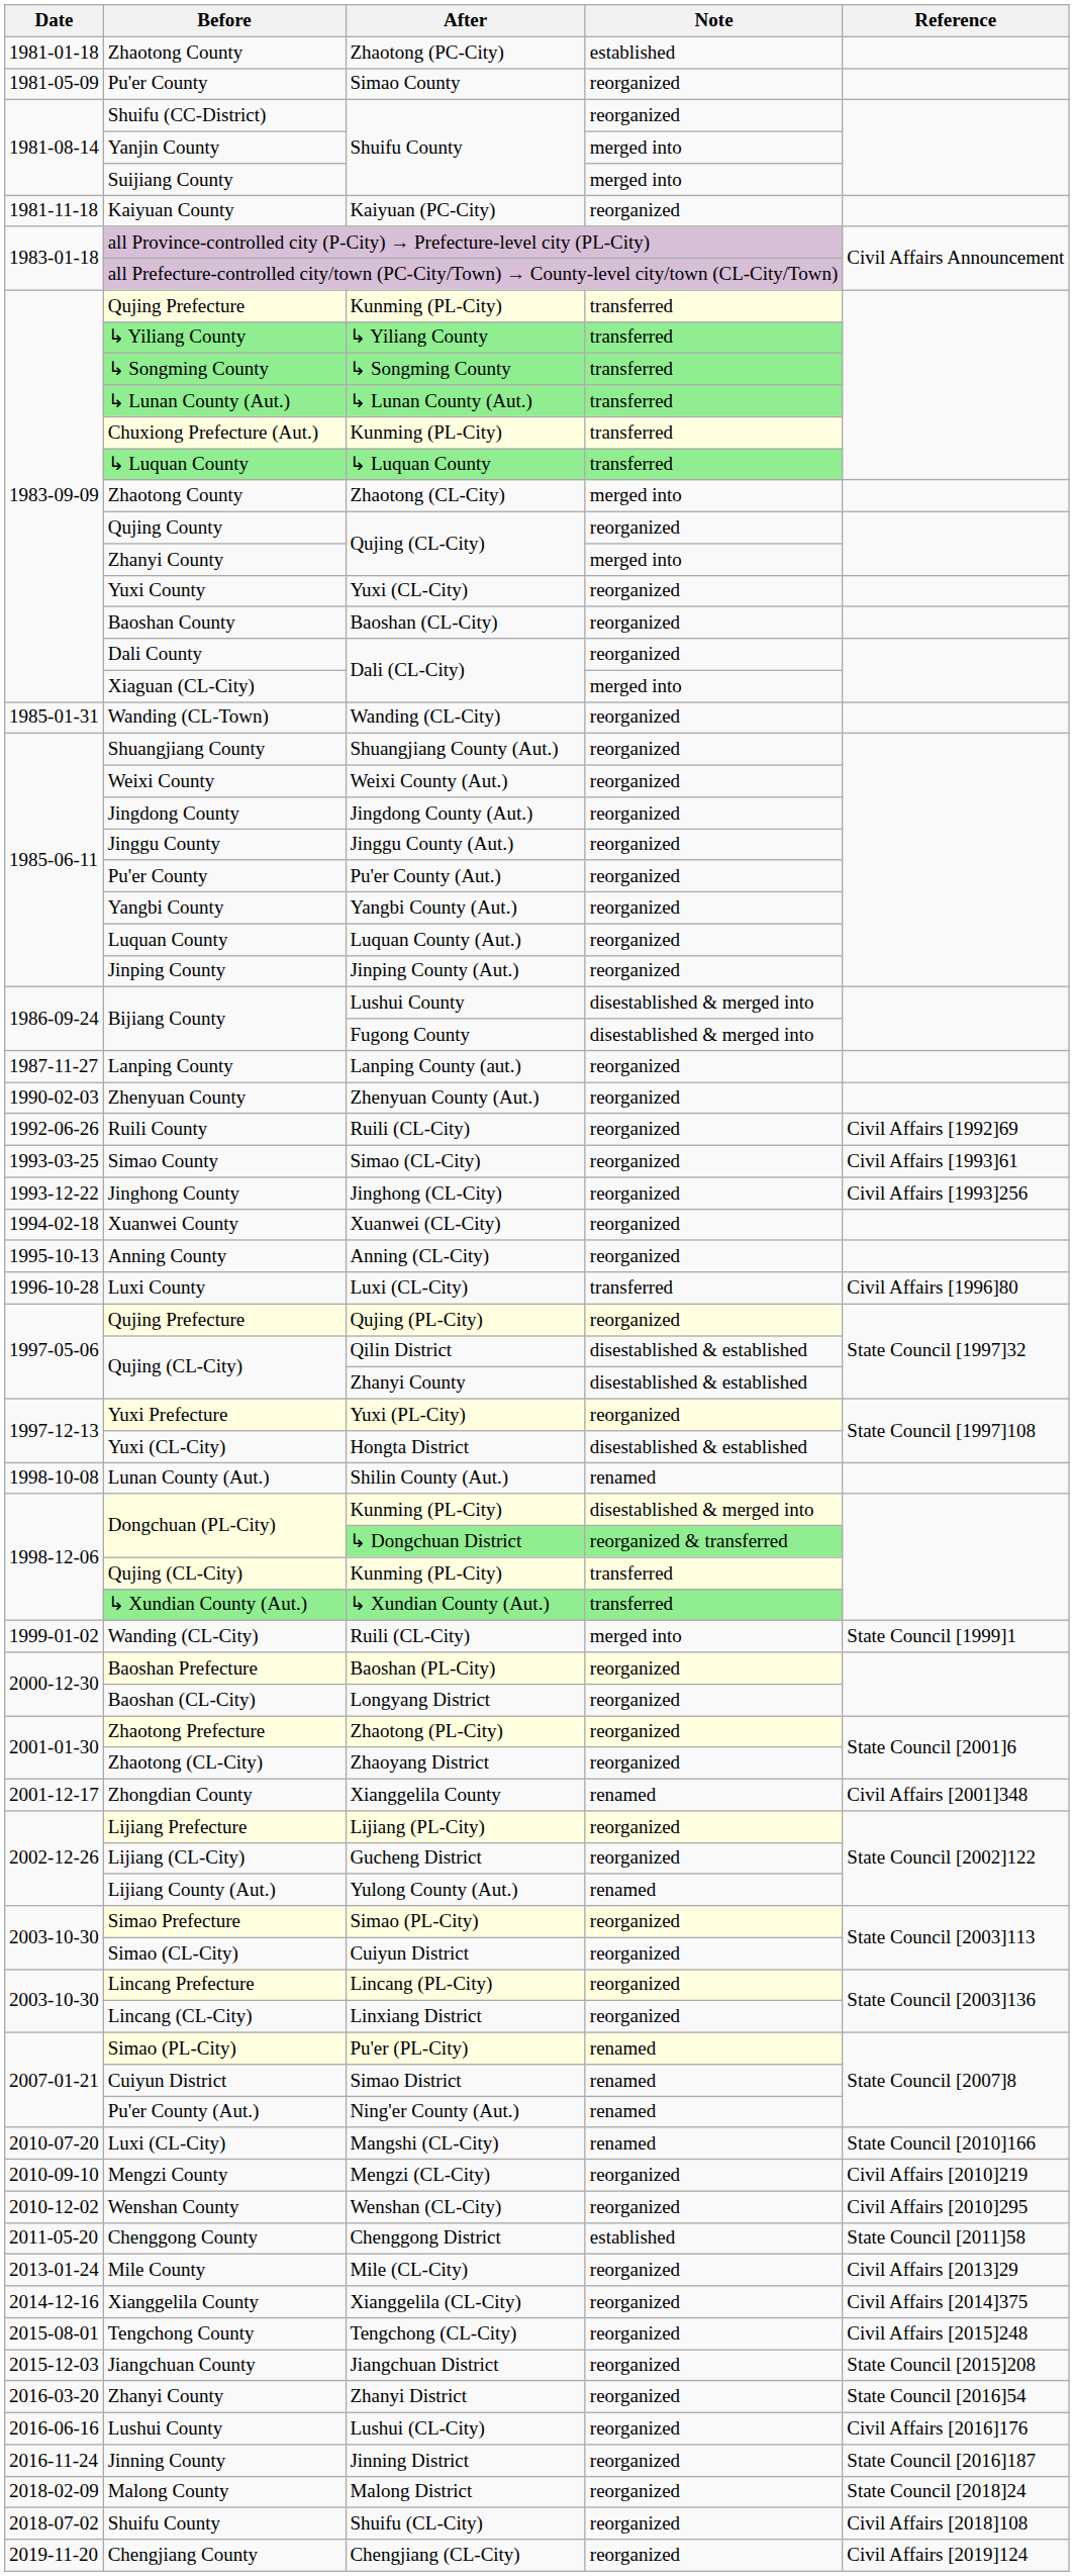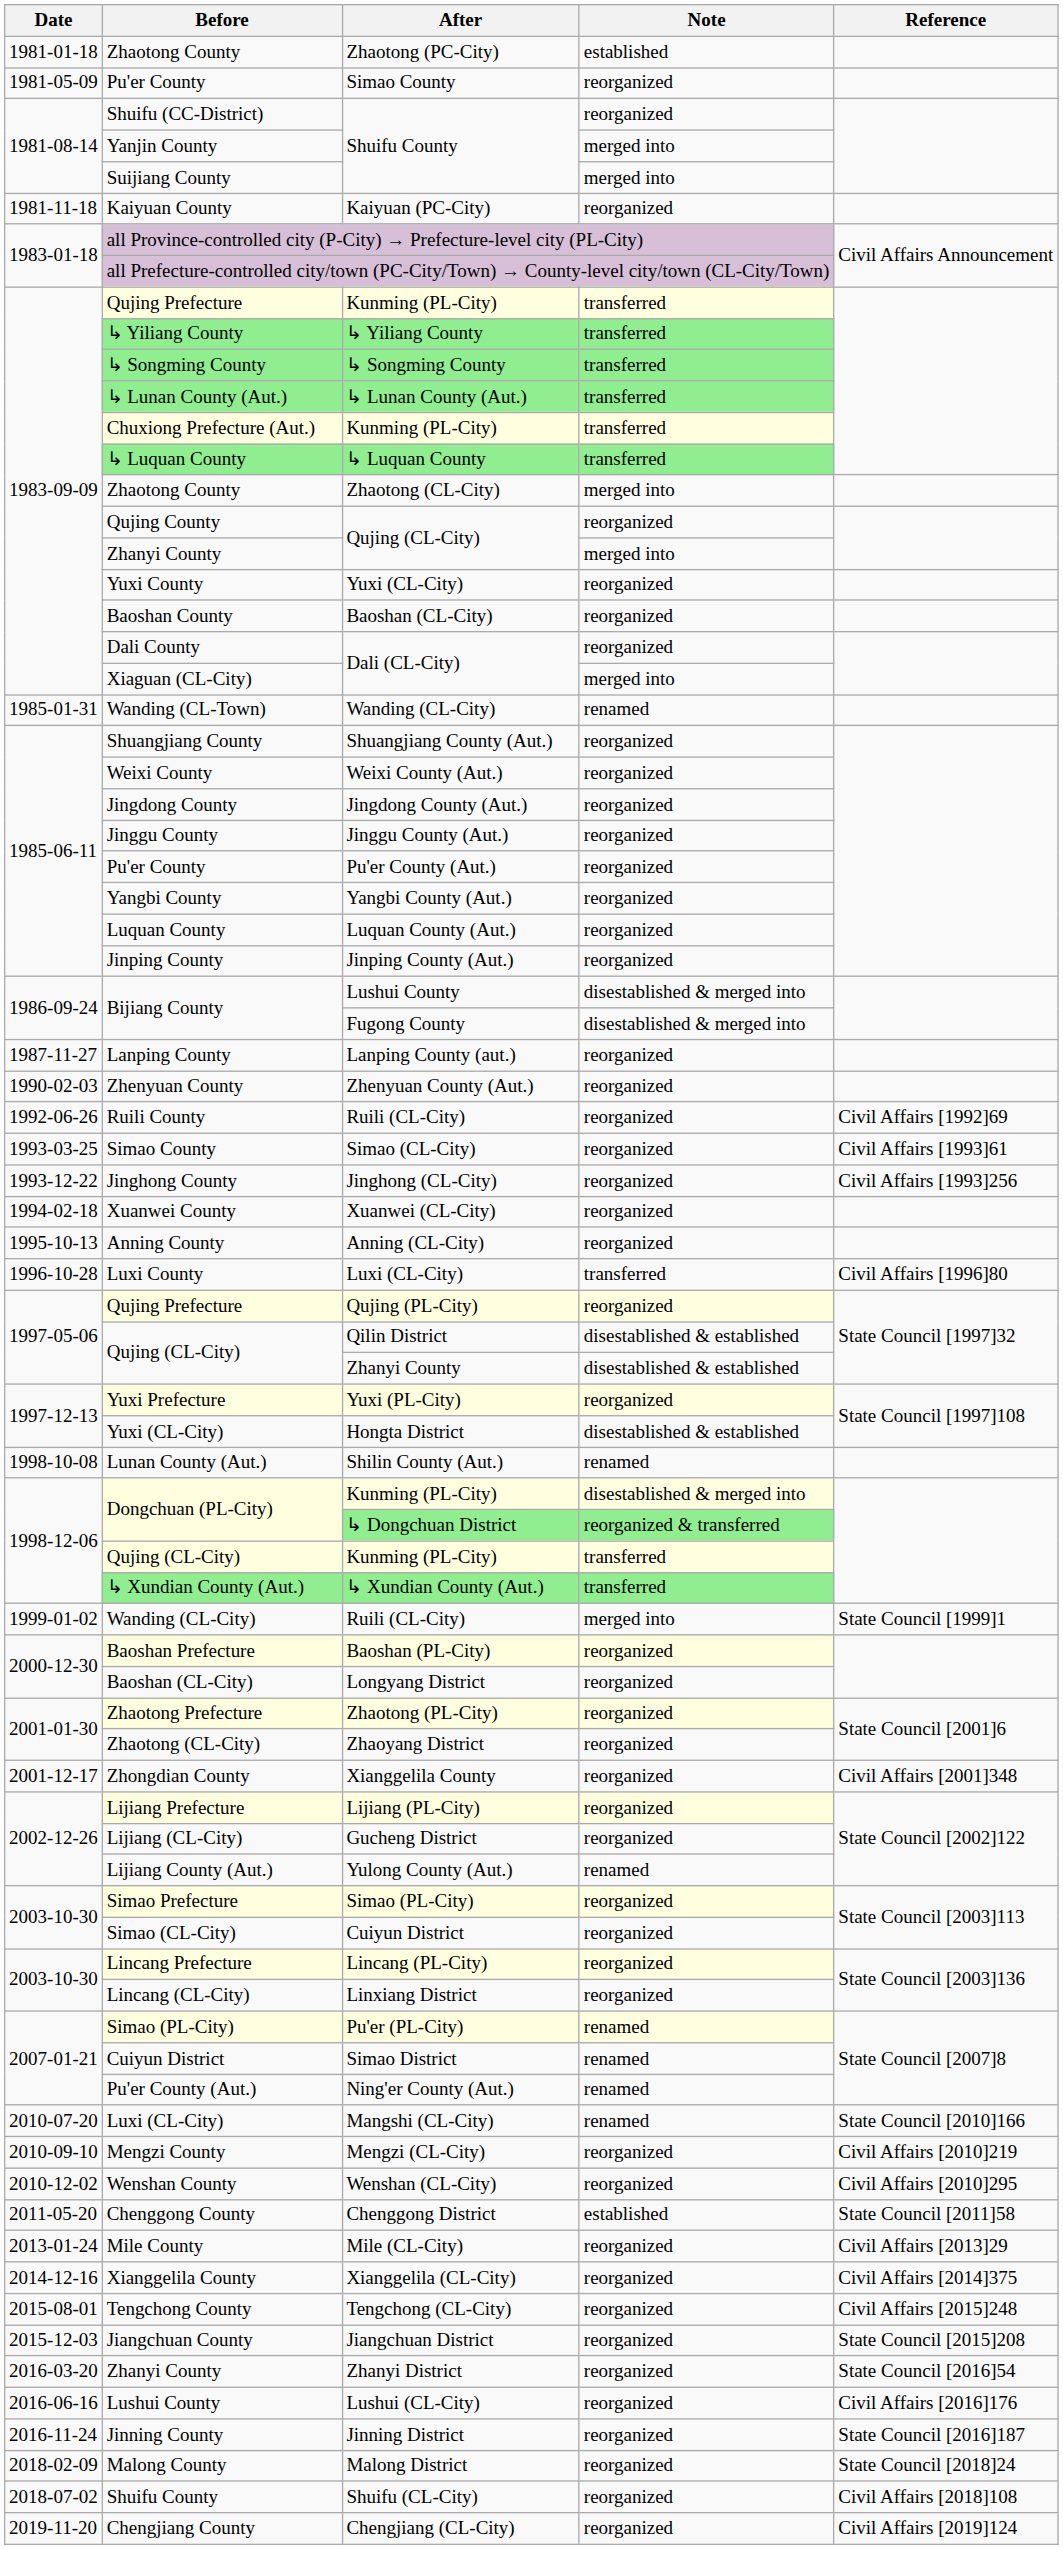 <table class="wikitable" style="font-size:90%;" align="center">
 <tr>
 <th>Date</th>
 <th>Before</th>
 <th>After</th>
 <th>Note</th>
 <th>Reference</th>
 </tr>
 <tr>
 <td>1981-01-18</td>
 <td> Zhaotong County</td>
 <td>Zhaotong (PC-City)</td>
 <td>established</td>
 <td></td>
 </tr>
 <tr>
 <td>1981-05-09</td>
 <td>  Pu'er County</td>
 <td>Simao County</td>
 <td>reorganized</td>
 <td></td>
 </tr>
 <tr>
 <td rowspan="3">1981-08-14</td>
 <td>Shuifu (CC-District)</td>
 <td rowspan="3">Shuifu County</td>
 <td>reorganized</td>
 <td rowspan="3"></td>
 </tr>
 <tr>
 <td> Yanjin County</td>
 <td>merged into</td>
 </tr>
 <tr>
 <td> Suijiang County</td>
 <td>merged into</td>
 </tr>
 <tr>
 <td>1981-11-18</td>
 <td>Kaiyuan County</td>
 <td>Kaiyuan (PC-City)</td>
 <td>reorganized</td>
 <td></td>
 </tr>
 <tr>
 <td rowspan="2">1983-01-18</td>
 <td bgcolor="thistle" colspan="3">all Province-controlled city (P-City) → Prefecture-level city (PL-City)</td>
 <td rowspan="2">Civil Affairs Announcement</td>
 </tr>
 <tr>
 <td bgcolor="thistle" colspan="3">all Prefecture-controlled city/town (PC-City/Town) → County-level city/town (CL-City/Town)</td>
 </tr>
 <tr>
 <td rowspan="13">1983-09-09</td>
 <td bgcolor="lightyellow"> Qujing Prefecture</td>
 <td bgcolor="lightyellow">Kunming (PL-City)</td>
 <td bgcolor="lightyellow">transferred</td>
 <td rowspan="6"></td>
 </tr>
 <tr bgcolor="lightgreen">
 <td>↳ Yiliang County</td>
 <td>↳ Yiliang County</td>
 <td>transferred</td>
 </tr>
 <tr bgcolor="lightgreen">
 <td>↳ Songming County</td>
 <td>↳ Songming County</td>
 <td>transferred</td>
 </tr>
 <tr bgcolor="lightgreen">
 <td>↳ Lunan County (Aut.)</td>
 <td>↳ Lunan County (Aut.)</td>
 <td>transferred</td>
 </tr>
 <tr>
 <td bgcolor="lightyellow"> Chuxiong Prefecture (Aut.)</td>
 <td bgcolor="lightyellow">Kunming (PL-City)</td>
 <td bgcolor="lightyellow">transferred</td>
 </tr>
 <tr bgcolor="lightgreen">
 <td>↳ Luquan County</td>
 <td>↳ Luquan County</td>
 <td>transferred</td>
 </tr>
 <tr>
 <td>Zhaotong County</td>
 <td>Zhaotong (CL-City)</td>
 <td>merged into</td>
 <td></td>
 </tr>
 <tr>
 <td>Qujing County</td>
 <td rowspan="2">Qujing (CL-City)</td>
 <td>reorganized</td>
 <td rowspan="2"></td>
 </tr>
 <tr>
 <td>Zhanyi County</td>
 <td>merged into</td>
 </tr>
 <tr>
 <td>Yuxi County</td>
 <td>Yuxi (CL-City)</td>
 <td>reorganized</td>
 <td></td>
 </tr>
 <tr>
 <td>Baoshan County</td>
 <td>Baoshan (CL-City)</td>
 <td>reorganized</td>
 <td></td>
 </tr>
 <tr>
 <td>Dali County</td>
 <td rowspan="2">Dali (CL-City)</td>
 <td>reorganized</td>
 <td rowspan="2"></td>
 </tr>
 <tr>
 <td>Xiaguan (CL-City)</td>
 <td>merged into</td>
 </tr>
 <tr>
 <td>1985-01-31</td>
 <td>Wanding (CL-Town)</td>
 <td>Wanding (CL-City)</td>
-<td>reorganized</td>
+<td>renamed</td>
 <td></td>
 </tr>
 <tr>
 <td rowspan="8">1985-06-11</td>
 <td>Shuangjiang County</td>
 <td>Shuangjiang County (Aut.)</td>
 <td>reorganized</td>
 <td rowspan="8"></td>
 </tr>
 <tr>
 <td>Weixi County</td>
 <td>Weixi County (Aut.)</td>
 <td>reorganized</td>
 </tr>
 <tr>
 <td>Jingdong County</td>
 <td>Jingdong County (Aut.)</td>
 <td>reorganized</td>
 </tr>
 <tr>
 <td>Jinggu County</td>
 <td>Jinggu County (Aut.)</td>
 <td>reorganized</td>
 </tr>
 <tr>
 <td>Pu'er County</td>
 <td>Pu'er County (Aut.)</td>
 <td>reorganized</td>
 </tr>
 <tr>
 <td>Yangbi County</td>
 <td>Yangbi County (Aut.)</td>
 <td>reorganized</td>
 </tr>
 <tr>
 <td>Luquan County</td>
 <td>Luquan County (Aut.)</td>
 <td>reorganized</td>
 </tr>
 <tr>
 <td>Jinping County</td>
 <td>Jinping County (Aut.)</td>
 <td>reorganized</td>
 </tr>
 <tr>
 <td rowspan="2">1986-09-24</td>
 <td rowspan="2">Bijiang County</td>
 <td>Lushui County</td>
 <td>disestablished & merged into</td>
 <td rowspan="2"></td>
 </tr>
 <tr>
 <td>Fugong County</td>
 <td>disestablished & merged into</td>
 </tr>
 <tr>
 <td>1987-11-27</td>
 <td>Lanping County</td>
 <td>Lanping County (aut.)</td>
 <td>reorganized</td>
 <td></td>
 </tr>
 <tr>
 <td>1990-02-03</td>
 <td>Zhenyuan County</td>
 <td>Zhenyuan County (Aut.)</td>
 <td>reorganized</td>
 <td></td>
 </tr>
 <tr>
 <td>1992-06-26</td>
 <td>Ruili County</td>
 <td>Ruili (CL-City)</td>
 <td>reorganized</td>
 <td>Civil Affairs [1992]69</td>
 </tr>
 <tr>
 <td>1993-03-25</td>
 <td>Simao County</td>
 <td>Simao (CL-City)</td>
 <td>reorganized</td>
 <td>Civil Affairs [1993]61</td>
 </tr>
 <tr>
 <td>1993-12-22</td>
 <td>Jinghong County</td>
 <td>Jinghong (CL-City)</td>
 <td>reorganized</td>
 <td>Civil Affairs [1993]256</td>
 </tr>
 <tr>
 <td>1994-02-18</td>
 <td>Xuanwei County</td>
 <td>Xuanwei (CL-City)</td>
 <td>reorganized</td>
 <td></td>
 </tr>
 <tr>
 <td>1995-10-13</td>
 <td>Anning County</td>
 <td>Anning (CL-City)</td>
 <td>reorganized</td>
 <td></td>
 </tr>
 <tr>
 <td>1996-10-28</td>
 <td>Luxi County</td>
 <td>Luxi (CL-City)</td>
 <td>transferred</td>
 <td>Civil Affairs [1996]80</td>
 </tr>
 <tr>
 <td rowspan="3">1997-05-06</td>
 <td bgcolor="lightyellow">Qujing Prefecture</td>
 <td bgcolor="lightyellow">Qujing (PL-City)</td>
 <td bgcolor="lightyellow">reorganized</td>
 <td rowspan="3">State Council [1997]32</td>
 </tr>
 <tr>
 <td rowspan="2">Qujing (CL-City)</td>
 <td>Qilin District</td>
 <td>disestablished & established</td>
 </tr>
 <tr>
 <td>Zhanyi County</td>
 <td>disestablished & established</td>
 </tr>
 <tr>
 <td rowspan="2">1997-12-13</td>
 <td bgcolor="lightyellow">Yuxi Prefecture</td>
 <td bgcolor="lightyellow">Yuxi (PL-City)</td>
 <td bgcolor="lightyellow">reorganized</td>
 <td rowspan="2">State Council [1997]108</td>
 </tr>
 <tr>
 <td>Yuxi (CL-City)</td>
 <td>Hongta District</td>
 <td>disestablished & established</td>
 </tr>
 <tr>
 <td>1998-10-08</td>
 <td>Lunan County (Aut.)</td>
 <td>Shilin County (Aut.)</td>
 <td>renamed</td>
 <td></td>
 </tr>
 <tr>
 <td rowspan="4">1998-12-06</td>
 <td bgcolor="lightyellow" rowspan="2">Dongchuan (PL-City)</td>
 <td bgcolor="lightyellow">Kunming (PL-City)</td>
 <td bgcolor="lightyellow">disestablished & merged into</td>
 <td rowspan="4"></td>
 </tr>
 <tr bgcolor="lightgreen">
 <td>↳ Dongchuan District</td>
 <td>reorganized & transferred</td>
 </tr>
 <tr bgcolor="lightyellow">
 <td> Qujing (CL-City)</td>
 <td>Kunming (PL-City)</td>
 <td>transferred</td>
 </tr>
 <tr bgcolor="lightgreen">
 <td>↳ Xundian County (Aut.)</td>
 <td>↳ Xundian County (Aut.)</td>
 <td>transferred</td>
 </tr>
 <tr>
 <td>1999-01-02</td>
 <td>Wanding (CL-City)</td>
 <td>Ruili (CL-City)</td>
 <td>merged into</td>
 <td>State Council [1999]1</td>
 </tr>
 <tr>
 <td rowspan="2">2000-12-30</td>
 <td bgcolor="lightyellow">Baoshan Prefecture</td>
 <td bgcolor="lightyellow">Baoshan (PL-City)</td>
 <td bgcolor="lightyellow">reorganized</td>
 <td rowspan="2"></td>
 </tr>
 <tr>
 <td>Baoshan (CL-City)</td>
 <td>Longyang District</td>
 <td>reorganized</td>
 </tr>
 <tr>
 <td rowspan="2">2001-01-30</td>
 <td bgcolor="lightyellow">Zhaotong Prefecture</td>
 <td bgcolor="lightyellow">Zhaotong (PL-City)</td>
 <td bgcolor="lightyellow">reorganized</td>
 <td rowspan="2">State Council [2001]6</td>
 </tr>
 <tr>
 <td>Zhaotong (CL-City)</td>
 <td>Zhaoyang District</td>
 <td>reorganized</td>
 </tr>
 <tr>
 <td>2001-12-17</td>
 <td>Zhongdian County</td>
 <td>Xianggelila County</td>
-<td>renamed</td>
+<td>reorganized</td>
 <td>Civil Affairs [2001]348</td>
 </tr>
 <tr>
 <td rowspan="3">2002-12-26</td>
 <td bgcolor="lightyellow">Lijiang Prefecture</td>
 <td bgcolor="lightyellow">Lijiang (PL-City)</td>
 <td bgcolor="lightyellow">reorganized</td>
 <td rowspan="3">State Council [2002]122</td>
 </tr>
 <tr>
 <td>Lijiang (CL-City)</td>
 <td>Gucheng District</td>
 <td>reorganized</td>
 </tr>
 <tr>
 <td>Lijiang County (Aut.)</td>
 <td>Yulong County (Aut.)</td>
 <td>renamed</td>
 </tr>
 <tr>
 <td rowspan="2">2003-10-30</td>
 <td bgcolor="lightyellow">Simao Prefecture</td>
 <td bgcolor="lightyellow">Simao (PL-City)</td>
 <td bgcolor="lightyellow">reorganized</td>
 <td rowspan="2">State Council [2003]113</td>
 </tr>
 <tr>
 <td>Simao (CL-City)</td>
 <td>Cuiyun District</td>
 <td>reorganized</td>
 </tr>
 <tr>
 <td rowspan="2">2003-10-30</td>
 <td bgcolor="lightyellow">Lincang Prefecture</td>
 <td bgcolor="lightyellow">Lincang (PL-City)</td>
 <td bgcolor="lightyellow">reorganized</td>
 <td rowspan="2">State Council [2003]136</td>
 </tr>
 <tr>
 <td>Lincang (CL-City)</td>
 <td>Linxiang District</td>
 <td>reorganized</td>
 </tr>
 <tr>
 <td rowspan="3">2007-01-21</td>
 <td bgcolor="lightyellow">Simao (PL-City)</td>
 <td bgcolor="lightyellow">Pu'er (PL-City)</td>
 <td bgcolor="lightyellow">renamed</td>
 <td rowspan="3">State Council [2007]8</td>
 </tr>
 <tr>
 <td>Cuiyun District</td>
 <td>Simao District</td>
 <td>renamed</td>
 </tr>
 <tr>
 <td>Pu'er County (Aut.)</td>
 <td>Ning'er County (Aut.)</td>
 <td>renamed</td>
 </tr>
 <tr>
 <td>2010-07-20</td>
 <td>Luxi (CL-City)</td>
 <td>Mangshi (CL-City)</td>
 <td>renamed</td>
 <td>State Council [2010]166</td>
 </tr>
 <tr>
 <td>2010-09-10</td>
 <td>Mengzi County</td>
 <td>Mengzi (CL-City)</td>
 <td>reorganized</td>
 <td>Civil Affairs [2010]219</td>
 </tr>
 <tr>
 <td>2010-12-02</td>
 <td>Wenshan County</td>
 <td>Wenshan (CL-City)</td>
 <td>reorganized</td>
 <td>Civil Affairs [2010]295</td>
 </tr>
 <tr>
 <td>2011-05-20</td>
 <td>Chenggong County</td>
 <td>Chenggong District</td>
 <td>established</td>
 <td>State Council [2011]58</td>
 </tr>
 <tr>
 <td>2013-01-24</td>
 <td>Mile County</td>
 <td>Mile (CL-City)</td>
 <td>reorganized</td>
 <td>Civil Affairs [2013]29</td>
 </tr>
 <tr>
 <td>2014-12-16</td>
 <td>Xianggelila County</td>
 <td>Xianggelila (CL-City)</td>
 <td>reorganized</td>
 <td>Civil Affairs [2014]375</td>
 </tr>
 <tr>
 <td>2015-08-01</td>
 <td>Tengchong County</td>
 <td>Tengchong (CL-City)</td>
 <td>reorganized</td>
 <td>Civil Affairs [2015]248</td>
 </tr>
 <tr>
 <td>2015-12-03</td>
 <td>Jiangchuan County</td>
 <td>Jiangchuan District</td>
 <td>reorganized</td>
 <td>State Council [2015]208</td>
 </tr>
 <tr>
 <td>2016-03-20</td>
 <td>Zhanyi County</td>
 <td>Zhanyi District</td>
 <td>reorganized</td>
 <td>State Council [2016]54</td>
 </tr>
 <tr>
 <td>2016-06-16</td>
 <td>Lushui County</td>
 <td>Lushui (CL-City)</td>
 <td>reorganized</td>
 <td>Civil Affairs [2016]176</td>
 </tr>
 <tr>
 <td>2016-11-24</td>
 <td>Jinning County</td>
 <td>Jinning District</td>
 <td>reorganized</td>
 <td>State Council [2016]187</td>
 </tr>
 <tr>
 <td>2018-02-09</td>
 <td>Malong County</td>
 <td>Malong District</td>
 <td>reorganized</td>
 <td>State Council [2018]24</td>
 </tr>
 <tr>
 <td>2018-07-02</td>
 <td>Shuifu County</td>
 <td>Shuifu (CL-City)</td>
 <td>reorganized</td>
 <td>Civil Affairs [2018]108</td>
 </tr>
 <tr>
 <td>2019-11-20</td>
 <td>Chengjiang County</td>
 <td>Chengjiang (CL-City)</td>
 <td>reorganized</td>
 <td>Civil Affairs [2019]124</td>
 </tr>
 </table>
